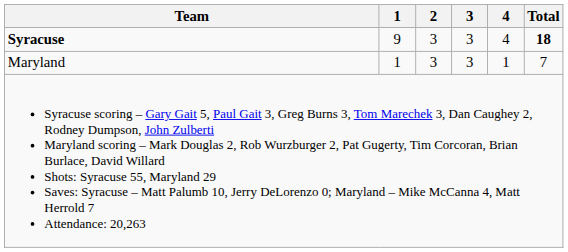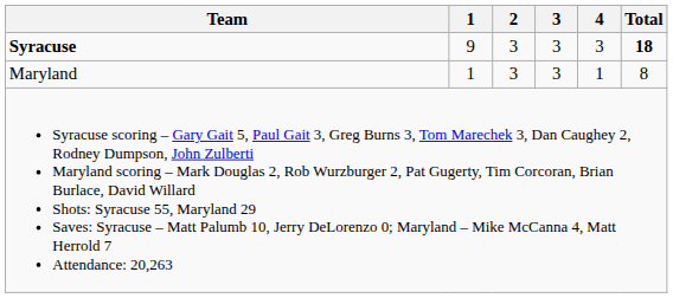 <table class="wikitable" style="text-align:center; max-width:45em">
 <tr>
 <th>Team</th>
 <th style="width:2em">1</th>
 <th style="width:2em">2</th>
 <th style="width:2em">3</th>
 <th style="width:2em">4</th>
 <th style="width:2em">Total</th>
 </tr>
 <tr>
 <td style="text-align:left"><strong>Syracuse</strong></td>
 <td>9</td>
 <td>3</td>
 <td>3</td>
-<td>4</td>
+<td>3</td>
 <td><strong>18</strong></td>
 </tr>
 <tr>
 <td style="text-align:left">Maryland</td>
 <td>1</td>
 <td>3</td>
 <td>3</td>
 <td>1</td>
-<td>7</td>
+<td>8</td>
 </tr>
 <tr>
 <td colspan=6 style="font-size:88%; text-align:left"><br><ul><li>Syracuse scoring – <a href='#'>Gary Gait</a> 5, <a href='#'>Paul Gait</a> 3, Greg Burns 3, <a href='#'>Tom Marechek</a> 3, Dan Caughey 2, Rodney Dumpson, <a href='#'>John Zulberti</a></li><li>Maryland scoring – Mark Douglas 2, Rob Wurzburger 2, Pat Gugerty, Tim Corcoran, Brian Burlace, David Willard</li><li>Shots: Syracuse 55, Maryland 29</li><li>Saves: Syracuse – Matt Palumb 10, Jerry DeLorenzo 0; Maryland – Mike McCanna 4, Matt Herrold 7</li><li>Attendance: 20,263</li></ul></td>
 </tr>
 </table>
